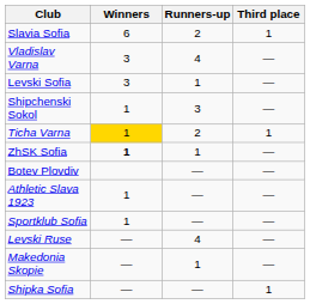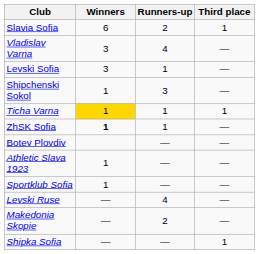 <table class="wikitable sortable" style="text-align:center;">
 <tr>
 <th width=110>Club</th>
 <th width=90>Winners</th>
 <th width=90>Runners-up</th>
 <th width=90>Third place</th>
 </tr>
 <tr>
 <td align=left><a href='#'>Slavia Sofia</a></td>
 <td>6</td>
 <td>2</td>
 <td>1</td>
 </tr>
 <tr>
 <td align=left><em><a href='#'>Vladislav Varna</a></em></td>
 <td>3</td>
 <td>4</td>
 <td>—</td>
 </tr>
 <tr>
 <td align=left><a href='#'>Levski Sofia</a></td>
 <td>3</td>
 <td>1</td>
 <td>—</td>
 </tr>
 <tr>
 <td align=left><a href='#'>Shipchenski Sokol</a></td>
 <td>1</td>
 <td>3</td>
 <td>—</td>
 </tr>
 <tr>
 <td align=left><em><a href='#'>Ticha Varna</a></em></td>
 <td style="background: gold;">1</td>
-<td>2</td>
+<td>1</td>
 <td>1</td>
 </tr>
 <tr>
 <td align=left><a href='#'>ZhSK Sofia</a></td>
 <td><strong>1</strong></td>
 <td>1</td>
 <td>—</td>
 </tr>
 <tr>
 <td align=left><a href='#'>Botev Plovdiv</a></td>
 <td></td>
 <td>—</td>
 <td>—</td>
 </tr>
 <tr>
 <td align=left><em><a href='#'>Athletic Slava 1923</a></em></td>
 <td>1</td>
 <td>—</td>
 <td>—</td>
 </tr>
 <tr>
 <td align=left><em><a href='#'>Sportklub Sofia</a></em></td>
 <td>1</td>
 <td>—</td>
 <td>—</td>
 </tr>
 <tr>
 <td align=left><em><a href='#'>Levski Ruse</a></em></td>
 <td>—</td>
 <td>4</td>
 <td>—</td>
 </tr>
 <tr>
 <td align=left><em><a href='#'>Makedonia Skopie</a></em></td>
 <td>—</td>
-<td>1</td>
+<td>2</td>
 <td>—</td>
 </tr>
 <tr>
 <td align=left><em><a href='#'>Shipka Sofia</a></em></td>
 <td>—</td>
 <td>—</td>
 <td>1</td>
 </tr>
 </table>
